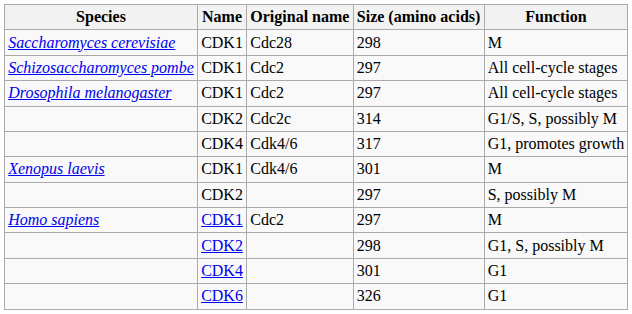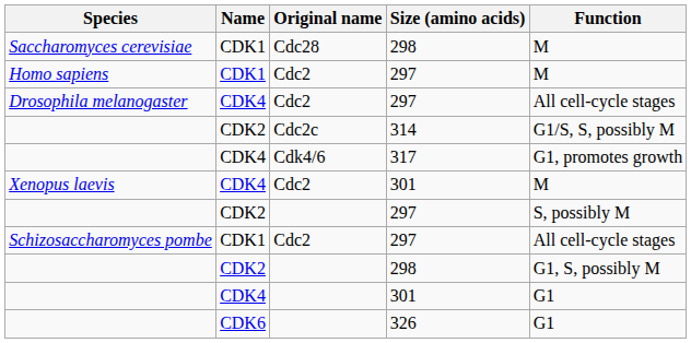 <table class="wikitable">
 <tr>
 <th>Species</th>
 <th>Name</th>
 <th>Original name</th>
 <th>Size (amino acids)</th>
 <th>Function</th>
 </tr>
 <tr>
 <td><em><a href='#'>Saccharomyces cerevisiae</a></em></td>
 <td>CDK1</td>
 <td>Cdc28</td>
 <td>298</td>
 <td>M</td>
 </tr>
 <tr>
-<td><em><a href='#'>Schizosaccharomyces pombe</a></em></td>
-<td>CDK1</td>
+<td><em><a href='#'>Homo sapiens</a></em></td>
+<td><a href='#'>CDK1</a></td>
 <td>Cdc2</td>
 <td>297</td>
-<td>All cell-cycle stages</td>
+<td>M</td>
 </tr>
 <tr>
 <td><em><a href='#'>Drosophila melanogaster</a></em></td>
-<td>CDK1</td>
+<td><a href='#'>CDK4</a></td>
 <td>Cdc2</td>
 <td>297</td>
 <td>All cell-cycle stages</td>
 </tr>
 <tr>
 <td></td>
 <td>CDK2</td>
 <td>Cdc2c</td>
 <td>314</td>
 <td>G1/S, S, possibly M</td>
 </tr>
 <tr>
 <td></td>
 <td>CDK4</td>
 <td>Cdk4/6</td>
 <td>317</td>
 <td>G1, promotes growth</td>
 </tr>
 <tr>
 <td><em><a href='#'>Xenopus laevis</a></em></td>
-<td>CDK1</td>
-<td>Cdk4/6</td>
+<td><a href='#'>CDK4</a></td>
+<td>Cdc2</td>
 <td>301</td>
 <td>M</td>
 </tr>
 <tr>
 <td></td>
 <td>CDK2</td>
 <td></td>
 <td>297</td>
 <td>S, possibly M</td>
 </tr>
 <tr>
-<td><em><a href='#'>Homo sapiens</a></em></td>
-<td><a href='#'>CDK1</a></td>
+<td><em><a href='#'>Schizosaccharomyces pombe</a></em></td>
+<td>CDK1</td>
 <td>Cdc2</td>
 <td>297</td>
-<td>M</td>
+<td>All cell-cycle stages</td>
 </tr>
 <tr>
 <td></td>
 <td><a href='#'>CDK2</a></td>
 <td></td>
 <td>298</td>
 <td>G1, S, possibly M</td>
 </tr>
 <tr>
 <td></td>
 <td><a href='#'>CDK4</a></td>
 <td></td>
 <td>301</td>
 <td>G1</td>
 </tr>
 <tr>
 <td></td>
 <td><a href='#'>CDK6</a></td>
 <td></td>
 <td>326</td>
 <td>G1</td>
 </tr>
 </table>
